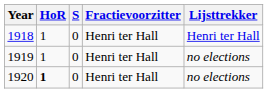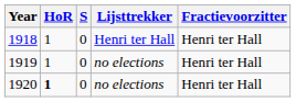 <table class="wikitable sortable">
 <tr>
 <th>Year</th>
 <th><a href='#'>HoR</a></th>
 <th><a href='#'>S</a></th>
+<th><a href='#'>Lijsttrekker</a></th>
 <th><a href='#'>Fractievoorzitter</a></th>
-<th><a href='#'>Lijsttrekker</a></th>
 </tr>
 <tr>
 <td><a href='#'>1918</a></td>
 <td>1</td>
 <td>0</td>
+<td><a href='#'>Henri ter Hall</a></td>
 <td>Henri ter Hall</td>
-<td><a href='#'>Henri ter Hall</a></td>
 </tr>
 <tr>
 <td>1919</td>
 <td>1</td>
 <td>0</td>
+<td><em>no elections</em></td>
 <td>Henri ter Hall</td>
-<td><em>no elections</em></td>
 </tr>
 <tr>
 <td>1920</td>
 <td><strong>1</strong></td>
 <td>0</td>
+<td><em>no elections</em></td>
 <td>Henri ter Hall</td>
-<td><em>no elections</em></td>
 </tr>
 </table>
